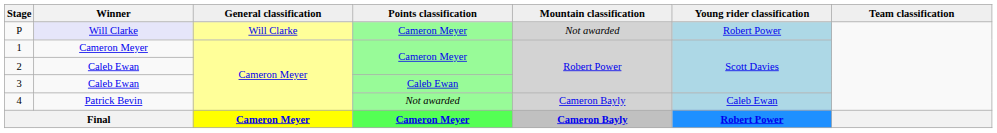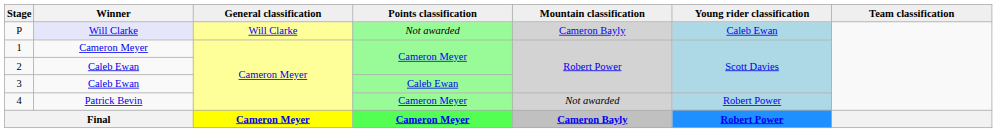 <table class="wikitable" style="text-align: center; font-size:smaller;">
 <tr style="background:#efefef;">
 <th style="width:1%;">Stage</th>
 <th style="width:16.5%;">Winner</th>
 <th style="background:#efefef; width:16.5%;">General classification<br></th>
 <th style="background:#efefef; width:16.5%;">Points classification<br></th>
 <th style="background:#efefef; width:16.5%;">Mountain classification<br></th>
 <th style="background:#efefef; width:16.5%;">Young rider classification<br></th>
 <th style="background:#efefef; width:16.5%;">Team classification<br></th>
 </tr>
 <tr>
 <td>P</td>
 <td style="background: lavender;"><a href='#'>Will Clarke</a></td>
 <td style="background:#FFFF99;"><a href='#'>Will Clarke</a></td>
-<td style="background:#98FB98;"><a href='#'>Cameron Meyer</a></td>
-<td style="background:lightgrey;"><em>Not awarded</em></td>
-<td style="background:#ADD8E6;"><a href='#'>Robert Power</a></td>
+<td style="background:#98FB98;"><em>Not awarded</em></td>
+<td style="background:lightgrey;"><a href='#'>Cameron Bayly</a></td>
+<td style="background:#ADD8E6;"><a href='#'>Caleb Ewan</a></td>
 <td style="background:offwhite;" rowspan=5></td>
 </tr>
 <tr>
 <td>1</td>
 <td><a href='#'>Cameron Meyer</a></td>
 <td style="background:#FFFF99;" rowspan=4><a href='#'>Cameron Meyer</a></td>
 <td style="background:#98FB98;" rowspan=2><a href='#'>Cameron Meyer</a></td>
 <td style="background:lightgrey;" rowspan=3><a href='#'>Robert Power</a></td>
 <td style="background:#ADD8E6;" rowspan=3><a href='#'>Scott Davies</a></td>
 </tr>
 <tr>
 <td>2</td>
 <td><a href='#'>Caleb Ewan</a></td>
 </tr>
 <tr>
 <td>3</td>
 <td><a href='#'>Caleb Ewan</a></td>
 <td style="background:#98FB98;"><a href='#'>Caleb Ewan</a></td>
 </tr>
 <tr>
 <td>4</td>
 <td><a href='#'>Patrick Bevin</a></td>
-<td style="background:#98FB98;"><em>Not awarded</em></td>
-<td style="background:lightgrey;"><a href='#'>Cameron Bayly</a></td>
-<td style="background:#ADD8E6;"><a href='#'>Caleb Ewan</a></td>
+<td style="background:#98FB98;"><a href='#'>Cameron Meyer</a></td>
+<td style="background:lightgrey;"><em>Not awarded</em></td>
+<td style="background:#ADD8E6;"><a href='#'>Robert Power</a></td>
 </tr>
 <tr>
 <th colspan=2>Final</th>
 <th style="background:yellow;"><a href='#'>Cameron Meyer</a></th>
 <th style="background:#54FF54"><a href='#'>Cameron Meyer</a></th>
 <th style="background:silver;"><a href='#'>Cameron Bayly</a></th>
 <th style="background:dodgerblue;"><a href='#'>Robert Power</a></th>
 <th style="background:#white;"></th>
 </tr>
 </table>
